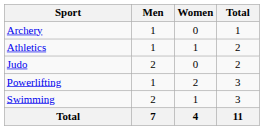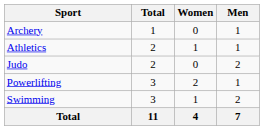 <table class="wikitable sortable" style="text-align:center;">
 <tr>
 <th width=180>Sport</th>
+<th width=55>Total</th>
+<th width=55>Women</th>
 <th width=55>Men</th>
-<th width=55>Women</th>
-<th width=55>Total</th>
 </tr>
 <tr>
 <td align=left><a href='#'>Archery</a></td>
 <td>1</td>
 <td>0</td>
 <td>1</td>
 </tr>
 <tr>
 <td align=left><a href='#'>Athletics</a></td>
+<td>2</td>
 <td>1</td>
 <td>1</td>
-<td>2</td>
 </tr>
 <tr>
 <td align=left><a href='#'>Judo</a></td>
 <td>2</td>
 <td>0</td>
 <td>2</td>
 </tr>
 <tr>
 <td align=left><a href='#'>Powerlifting</a></td>
+<td>3</td>
+<td>2</td>
 <td>1</td>
-<td>2</td>
-<td>3</td>
 </tr>
 <tr>
 <td align=left><a href='#'>Swimming</a></td>
+<td>3</td>
+<td>1</td>
 <td>2</td>
-<td>1</td>
-<td>3</td>
 </tr>
 <tr class="sortbottom">
 <th>Total</th>
+<th>11</th>
+<th>4</th>
 <th>7</th>
-<th>4</th>
-<th>11</th>
 </tr>
 </table>
